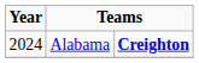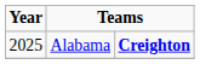 <table class="wikitable">
 <tr align="center">
 <td align="center" Colspan="1"><strong>Year</strong></td>
 <td align="center" Colspan="2"><strong>Teams</strong></td>
 </tr>
 <tr>
-<td>2024</td>
+<td>2025</td>
 <td><a href='#'>Alabama</a></td>
 <td><strong><a href='#'>Creighton</a></strong></td>
 </tr>
 <tr>
 </tr>
 </table>
